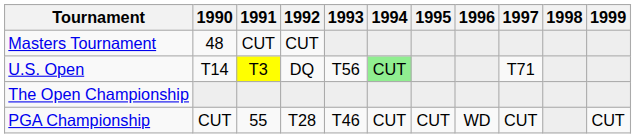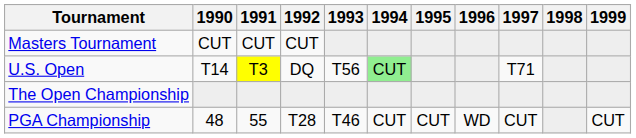 <table class="wikitable" style="font-size:95%;text-align:center;">
 <tr>
 <th>Tournament</th>
 <th>1990</th>
 <th>1991</th>
 <th>1992</th>
 <th>1993</th>
 <th>1994</th>
 <th>1995</th>
 <th>1996</th>
 <th>1997</th>
 <th>1998</th>
 <th>1999</th>
 </tr>
 <tr>
 <td align=left><a href='#'>Masters Tournament</a></td>
-<td>48</td>
+<td>CUT</td>
 <td>CUT</td>
 <td>CUT</td>
 <td style="background:#eeeeee;"></td>
 <td style="background:#eeeeee;"></td>
 <td style="background:#eeeeee;"></td>
 <td style="background:#eeeeee;"></td>
 <td style="background:#eeeeee;"></td>
 <td style="background:#eeeeee;"></td>
 <td style="background:#eeeeee;"></td>
 </tr>
 <tr>
 <td align=left><a href='#'>U.S. Open</a></td>
 <td>T14</td>
 <td style="background:yellow;">T3</td>
 <td>DQ</td>
 <td>T56</td>
 <td style="background: lightgreen;">CUT</td>
 <td style="background:#eeeeee;"></td>
 <td style="background:#eeeeee;"></td>
 <td>T71</td>
 <td style="background:#eeeeee;"></td>
 <td style="background:#eeeeee;"></td>
 </tr>
 <tr>
 <td align=left><a href='#'>The Open Championship</a></td>
 <td style="background:#eeeeee;"></td>
 <td style="background:#eeeeee;"></td>
 <td style="background:#eeeeee;"></td>
 <td style="background:#eeeeee;"></td>
 <td style="background:#eeeeee;"></td>
 <td style="background:#eeeeee;"></td>
 <td style="background:#eeeeee;"></td>
 <td style="background:#eeeeee;"></td>
 <td style="background:#eeeeee;"></td>
 <td style="background:#eeeeee;"></td>
 </tr>
 <tr>
 <td align=left><a href='#'>PGA Championship</a></td>
-<td>CUT</td>
+<td>48</td>
 <td>55</td>
 <td>T28</td>
 <td>T46</td>
 <td>CUT</td>
 <td>CUT</td>
 <td>WD</td>
 <td>CUT</td>
 <td style="background:#eeeeee;"></td>
 <td>CUT</td>
 </tr>
 </table>
